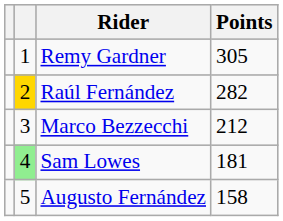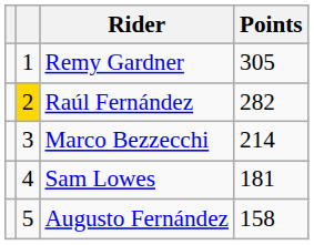 <table class="wikitable" style="font-size: 85%;">
 <tr>
 <th></th>
 <th></th>
 <th>Rider</th>
 <th>Points</th>
 </tr>
 <tr>
 <td></td>
 <td align=center>1</td>
 <td> <a href='#'>Remy Gardner</a></td>
 <td align=left>305</td>
 </tr>
 <tr>
 <td></td>
 <td align=center style="background: gold;">2</td>
 <td> <a href='#'>Raúl Fernández</a></td>
 <td align=left>282</td>
 </tr>
 <tr>
 <td></td>
 <td align=center>3</td>
 <td> <a href='#'>Marco Bezzecchi</a></td>
-<td align=left>212</td>
+<td align=left>214</td>
 </tr>
 <tr>
 <td></td>
-<td align=center style="background: lightgreen;">4</td>
+<td align=center>4</td>
 <td> <a href='#'>Sam Lowes</a></td>
 <td align=left>181</td>
 </tr>
 <tr>
 <td></td>
 <td align=center>5</td>
 <td> <a href='#'>Augusto Fernández</a></td>
 <td align=left>158</td>
 </tr>
 </table>
